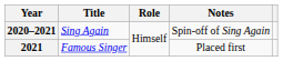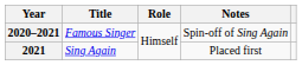 <table class="wikitable plainrowheaders" style="text-align:center;">
 <tr>
 <th scope="col">Year</th>
 <th scope="col">Title</th>
 <th scope="col">Role</th>
 <th scope="col">Notes</th>
 <th scope="col" class="unsortable"></th>
 </tr>
 <tr>
 <th scope="row">2020–2021</th>
-<td style="text-align:left"><em><a href='#'>Sing Again</a></em></td>
+<td style="text-align:left"><em><a href='#'>Famous Singer</a></em></td>
 <td rowspan="2">Himself</td>
 <td>Spin-off of <em>Sing Again</em></td>
 <td></td>
 </tr>
 <tr>
 <th scope="row">2021</th>
-<td style="text-align:left"><em><a href='#'>Famous Singer</a></em></td>
+<td style="text-align:left"><em><a href='#'>Sing Again</a></em></td>
 <td>Placed first</td>
 <td></td>
 </tr>
 </table>
